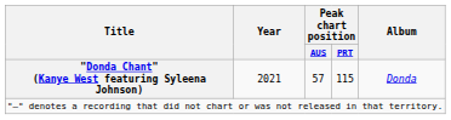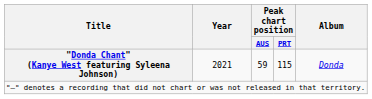 <table class="wikitable plainrowheaders" style="text-align:center;">
 <tr>
 <th scope="col" rowspan="2" style="width:22.5em;">Title</th>
 <th scope="col" rowspan="2">Year</th>
 <th scope="col" colspan="2">Peak chart position</th>
 <th scope="col" rowspan="2">Album</th>
 </tr>
 <tr>
 <th scope="col" style="width:2.5em;font-size:90%;"><a href='#'>AUS</a><br></th>
 <th scope="col" style="width:2.5em;font-size:90%;"><a href='#'>PRT</a><br></th>
 </tr>
 <tr>
 <th scope="row">"<a href='#'>Donda Chant</a>"<br><span>(<a href='#'>Kanye West</a> featuring Syleena Johnson)</span></th>
 <td>2021</td>
-<td>57</td>
+<td>59</td>
 <td>115</td>
 <td><em><a href='#'>Donda</a></em></td>
 </tr>
 <tr>
 <td colspan="5" style="font-size:90%">"—" denotes a recording that did not chart or was not released in that territory.</td>
 </tr>
 </table>
